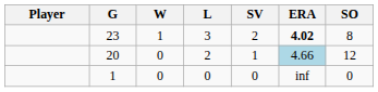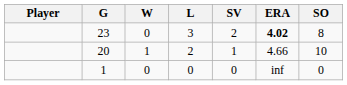 <table class="wikitable sortable">
 <tr>
 <th bgcolor="#DDDDFF" width="16%">Player</th>
 <th bgcolor="#DDDDFF" width="9%">G</th>
 <th bgcolor="#DDDDFF" width="9%">W</th>
 <th bgcolor="#DDDDFF" width="9%">L</th>
 <th bgcolor="#DDDDFF" width="9%">SV</th>
 <th bgcolor="#DDDDFF" width="9%">ERA</th>
 <th bgcolor="#DDDDFF" width="9%">SO</th>
 </tr>
 <tr align="center">
 <td></td>
 <td>23</td>
-<td>1</td>
+<td>0</td>
 <td>3</td>
 <td>2</td>
 <td><strong>4.02</strong></td>
 <td>8</td>
 </tr>
 <tr align="center">
 <td></td>
 <td>20</td>
-<td>0</td>
+<td>1</td>
 <td>2</td>
 <td>1</td>
-<td style="background: lightblue;">4.66</td>
-<td>12</td>
+<td>4.66</td>
+<td>10</td>
 </tr>
 <tr align="center">
 <td></td>
 <td>1</td>
 <td>0</td>
 <td>0</td>
 <td>0</td>
 <td>inf</td>
 <td>0</td>
 </tr>
 </table>
